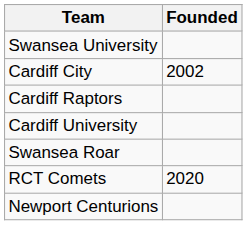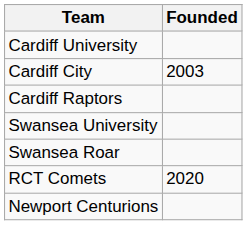 <table class="wikitable">
 <tr>
 <th>Team</th>
 <th>Founded</th>
 </tr>
 <tr>
-<td>Swansea University</td>
+<td>Cardiff University</td>
 <td></td>
 </tr>
 <tr>
 <td>Cardiff City</td>
-<td>2002</td>
+<td>2003</td>
 </tr>
 <tr>
 <td>Cardiff Raptors</td>
 <td></td>
 </tr>
 <tr>
-<td>Cardiff University</td>
+<td>Swansea University</td>
 <td></td>
 </tr>
 <tr>
 <td>Swansea Roar</td>
 <td></td>
 </tr>
 <tr>
 <td>RCT Comets</td>
 <td>2020</td>
 </tr>
 <tr>
 <td>Newport Centurions</td>
 <td></td>
 </tr>
 </table>
